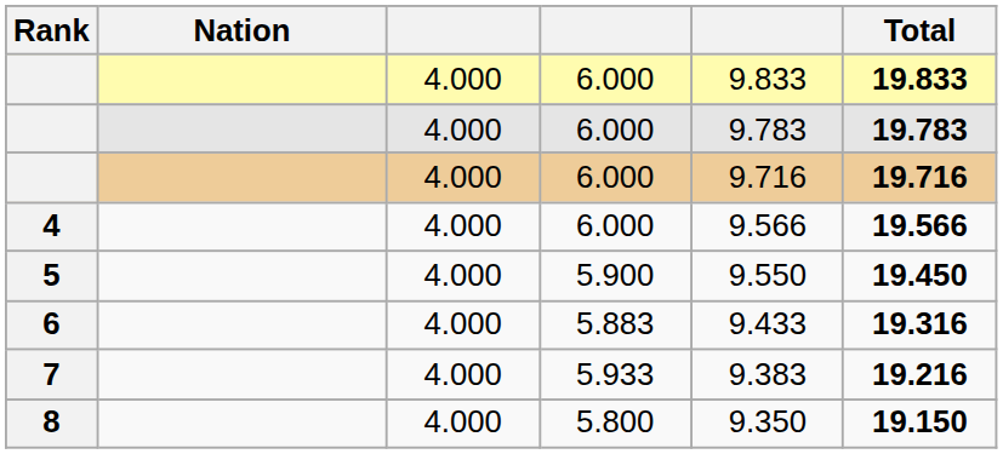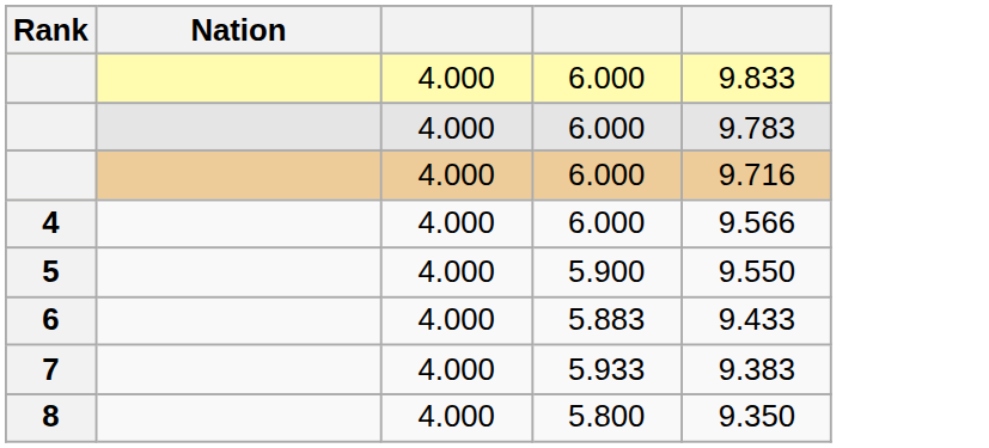 <table class="wikitable sortable" style="text-align:center; font-size:85%">
 <tr>
 <th scope="col" style="width:25px;">Rank</th>
 <th ! scope="col" style="width:120px;">Nation</th>
 <th ! scope="col" style="width:60px;"></th>
 <th ! scope="col" style="width:60px;"></th>
 <th ! scope="col" style="width:60px;"></th>
-<th ! scope="col" style="width:60px;">Total</th>
 </tr>
 <tr style="background:#fffcaf;">
 <th scope=row style="text-align:center"></th>
 <td style="text-align:left;"></td>
 <td>4.000</td>
 <td>6.000</td>
 <td>9.833</td>
-<td><strong>19.833</strong></td>
 </tr>
 <tr style="background:#e5e5e5;">
 <th scope=row style="text-align:center"></th>
 <td style="text-align:left;"></td>
 <td>4.000</td>
 <td>6.000</td>
 <td>9.783</td>
-<td><strong>19.783</strong></td>
 </tr>
 <tr style="background:#ec9;">
 <th scope=row style="text-align:center"></th>
 <td style="text-align:left;"></td>
 <td>4.000</td>
 <td>6.000</td>
 <td>9.716</td>
-<td><strong>19.716</strong></td>
 </tr>
 <tr>
 <th scope=row style="text-align:center">4</th>
 <td style="text-align:left;"></td>
 <td>4.000</td>
 <td>6.000</td>
 <td>9.566</td>
-<td><strong>19.566</strong></td>
 </tr>
 <tr>
 <th scope=row style="text-align:center">5</th>
 <td style="text-align:left;"></td>
 <td>4.000</td>
 <td>5.900</td>
 <td>9.550</td>
-<td><strong>19.450</strong></td>
 </tr>
 <tr>
 <th scope=row style="text-align:center">6</th>
 <td style="text-align:left;"></td>
 <td>4.000</td>
 <td>5.883</td>
 <td>9.433</td>
-<td><strong>19.316</strong></td>
 </tr>
 <tr>
 <th scope=row style="text-align:center">7</th>
 <td style="text-align:left;"></td>
 <td>4.000</td>
 <td>5.933</td>
 <td>9.383</td>
-<td><strong>19.216</strong></td>
 </tr>
 <tr>
 <th scope=row style="text-align:center">8</th>
 <td style="text-align:left;"></td>
 <td>4.000</td>
 <td>5.800</td>
 <td>9.350</td>
-<td><strong>19.150</strong></td>
 </tr>
 </table>
